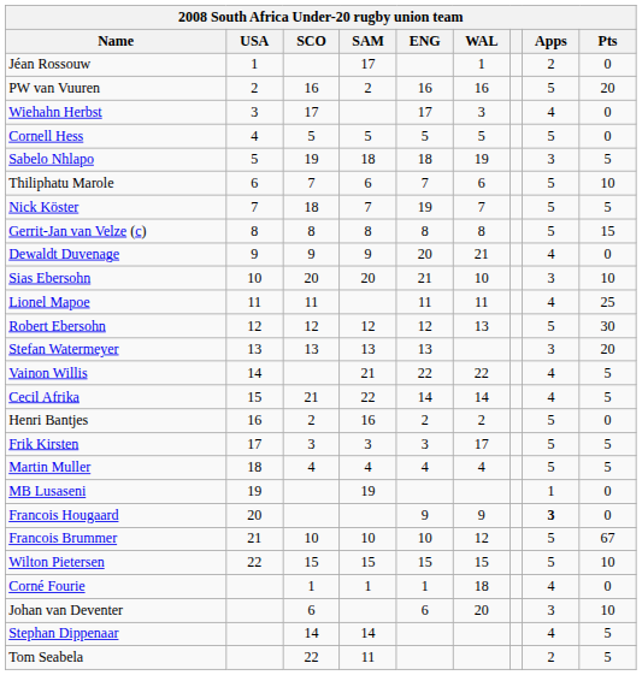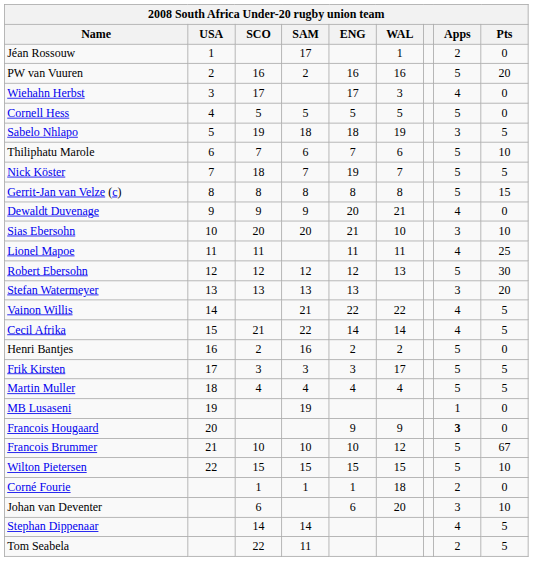 <table class="wikitable collapsible collapsed" style="text-align:center; font-size:90%; width:50%">
 <tr>
 <th colspan="100%">2008 South Africa Under-20 rugby union team</th>
 </tr>
 <tr>
 <th style="width:35%;">Name</th>
 <th style="width:9%;">USA</th>
 <th style="width:9%;">SCO</th>
 <th style="width:9%;">SAM</th>
 <th style="width:9%;">ENG</th>
 <th style="width:9%;">WAL</th>
 <th style="width:2%;"></th>
 <th style="width:9%;">Apps</th>
 <th style="width:9%;">Pts</th>
 </tr>
 <tr>
 <td style="text-align:left;">Jéan Rossouw</td>
 <td>1</td>
 <td></td>
 <td>17</td>
 <td></td>
 <td>1</td>
 <td></td>
 <td>2</td>
 <td>0</td>
 </tr>
 <tr>
 <td style="text-align:left;">PW van Vuuren</td>
 <td>2</td>
 <td>16 </td>
 <td>2</td>
 <td>16 </td>
 <td>16 </td>
 <td></td>
 <td>5</td>
 <td>20</td>
 </tr>
 <tr>
 <td style="text-align:left;"><a href='#'>Wiehahn Herbst</a></td>
 <td>3</td>
 <td>17 </td>
 <td></td>
 <td>17 </td>
 <td>3</td>
 <td></td>
 <td>4</td>
 <td>0</td>
 </tr>
 <tr>
 <td style="text-align:left;"><a href='#'>Cornell Hess</a></td>
 <td>4</td>
 <td>5</td>
 <td>5</td>
 <td>5</td>
 <td>5</td>
 <td></td>
 <td>5</td>
 <td>0</td>
 </tr>
 <tr>
 <td style="text-align:left;"><a href='#'>Sabelo Nhlapo</a></td>
 <td>5</td>
 <td>19 </td>
 <td>18</td>
 <td>18</td>
 <td>19 </td>
 <td></td>
 <td>3</td>
 <td>5</td>
 </tr>
 <tr>
 <td style="text-align:left;">Thiliphatu Marole</td>
 <td>6</td>
 <td>7</td>
 <td>6</td>
 <td>7</td>
 <td>6</td>
 <td></td>
 <td>5</td>
 <td>10</td>
 </tr>
 <tr>
 <td style="text-align:left;"><a href='#'>Nick Köster</a></td>
 <td>7</td>
 <td>18 </td>
 <td>7</td>
 <td>19 </td>
 <td>7</td>
 <td></td>
 <td>5</td>
 <td>5</td>
 </tr>
 <tr>
 <td style="text-align:left;"><a href='#'>Gerrit-Jan van Velze</a> (<a href='#'>c</a>)</td>
 <td>8</td>
 <td>8</td>
 <td>8</td>
 <td>8</td>
 <td>8</td>
 <td></td>
 <td>5</td>
 <td>15</td>
 </tr>
 <tr>
 <td style="text-align:left;"><a href='#'>Dewaldt Duvenage</a></td>
 <td>9</td>
 <td>9</td>
 <td>9</td>
 <td>20</td>
 <td>21 </td>
 <td></td>
 <td>4</td>
 <td>0</td>
 </tr>
 <tr>
 <td style="text-align:left;"><a href='#'>Sias Ebersohn</a></td>
 <td>10</td>
 <td>20 </td>
 <td>20</td>
 <td>21</td>
 <td>10</td>
 <td></td>
 <td>3</td>
 <td>10</td>
 </tr>
 <tr>
 <td style="text-align:left;"><a href='#'>Lionel Mapoe</a></td>
 <td>11</td>
 <td>11</td>
 <td></td>
 <td>11</td>
 <td>11</td>
 <td></td>
 <td>4</td>
 <td>25</td>
 </tr>
 <tr>
 <td style="text-align:left;"><a href='#'>Robert Ebersohn</a></td>
 <td>12</td>
 <td>12</td>
 <td>12</td>
 <td>12</td>
 <td>13</td>
 <td></td>
 <td>5</td>
 <td>30</td>
 </tr>
 <tr>
 <td style="text-align:left;"><a href='#'>Stefan Watermeyer</a></td>
 <td>13</td>
 <td>13</td>
 <td>13</td>
 <td>13</td>
 <td></td>
 <td></td>
 <td>3</td>
 <td>20</td>
 </tr>
 <tr>
 <td style="text-align:left;"><a href='#'>Vainon Willis</a></td>
 <td>14</td>
 <td></td>
 <td>21 </td>
 <td>22 </td>
 <td>22 </td>
 <td></td>
 <td>4</td>
 <td>5</td>
 </tr>
 <tr>
 <td style="text-align:left;"><a href='#'>Cecil Afrika</a></td>
 <td>15</td>
 <td>21 </td>
 <td>22</td>
 <td>14</td>
 <td>14</td>
 <td></td>
 <td>4</td>
 <td>5</td>
 </tr>
 <tr>
 <td style="text-align:left;">Henri Bantjes</td>
 <td>16 </td>
 <td>2</td>
 <td>16 </td>
 <td>2</td>
 <td>2</td>
 <td></td>
 <td>5</td>
 <td>0</td>
 </tr>
 <tr>
 <td style="text-align:left;"><a href='#'>Frik Kirsten</a></td>
 <td>17 </td>
 <td>3</td>
 <td>3</td>
 <td>3</td>
 <td>17 </td>
 <td></td>
 <td>5</td>
 <td>5</td>
 </tr>
 <tr>
 <td style="text-align:left;"><a href='#'>Martin Muller</a></td>
 <td>18 </td>
 <td>4</td>
 <td>4</td>
 <td>4</td>
 <td>4</td>
 <td></td>
 <td>5</td>
 <td>5</td>
 </tr>
 <tr>
 <td style="text-align:left;"><a href='#'>MB Lusaseni</a></td>
 <td>19 </td>
 <td></td>
 <td>19</td>
 <td></td>
 <td></td>
 <td></td>
 <td>1</td>
 <td>0</td>
 </tr>
 <tr>
 <td style="text-align:left;"><a href='#'>Francois Hougaard</a></td>
 <td>20 </td>
 <td></td>
 <td></td>
 <td>9</td>
 <td>9</td>
 <td></td>
 <td><strong>3</strong></td>
 <td>0</td>
 </tr>
 <tr>
 <td style="text-align:left;"><a href='#'>Francois Brummer</a></td>
 <td>21 </td>
 <td>10</td>
 <td>10</td>
 <td>10</td>
 <td>12</td>
 <td></td>
 <td>5</td>
 <td>67</td>
 </tr>
 <tr>
 <td style="text-align:left;"><a href='#'>Wilton Pietersen</a></td>
 <td>22 </td>
 <td>15</td>
 <td>15</td>
 <td>15</td>
 <td>15</td>
 <td></td>
 <td>5</td>
 <td>10</td>
 </tr>
 <tr>
 <td style="text-align:left;"><a href='#'>Corné Fourie</a></td>
 <td></td>
 <td>1</td>
 <td>1</td>
 <td>1</td>
 <td>18 </td>
 <td></td>
-<td>4</td>
+<td>2</td>
 <td>0</td>
 </tr>
 <tr>
 <td style="text-align:left;">Johan van Deventer</td>
 <td></td>
 <td>6</td>
 <td></td>
 <td>6</td>
 <td>20 </td>
 <td></td>
 <td>3</td>
 <td>10</td>
 </tr>
 <tr>
 <td style="text-align:left;"><a href='#'>Stephan Dippenaar</a></td>
 <td></td>
 <td>14</td>
 <td>14</td>
 <td></td>
 <td></td>
 <td></td>
 <td>4</td>
 <td>5</td>
 </tr>
 <tr>
 <td style="text-align:left;">Tom Seabela</td>
 <td></td>
 <td>22 </td>
 <td>11</td>
 <td></td>
 <td></td>
 <td></td>
 <td>2</td>
 <td>5</td>
 </tr>
 </table>
